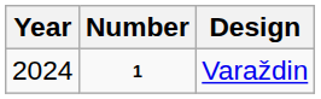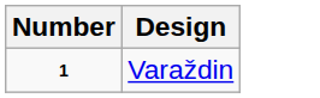 <table class="wikitable" align="center">
 <tr>
-<th>Year</th>
 <th>Number</th>
 <th>Design</th>
 </tr>
 <tr>
-<td>2024</td>
 <td style="text-align:center; font-size:10px;"><strong>1</strong></td>
 <td><a href='#'>Varaždin</a></td>
 </tr>
 </table>
